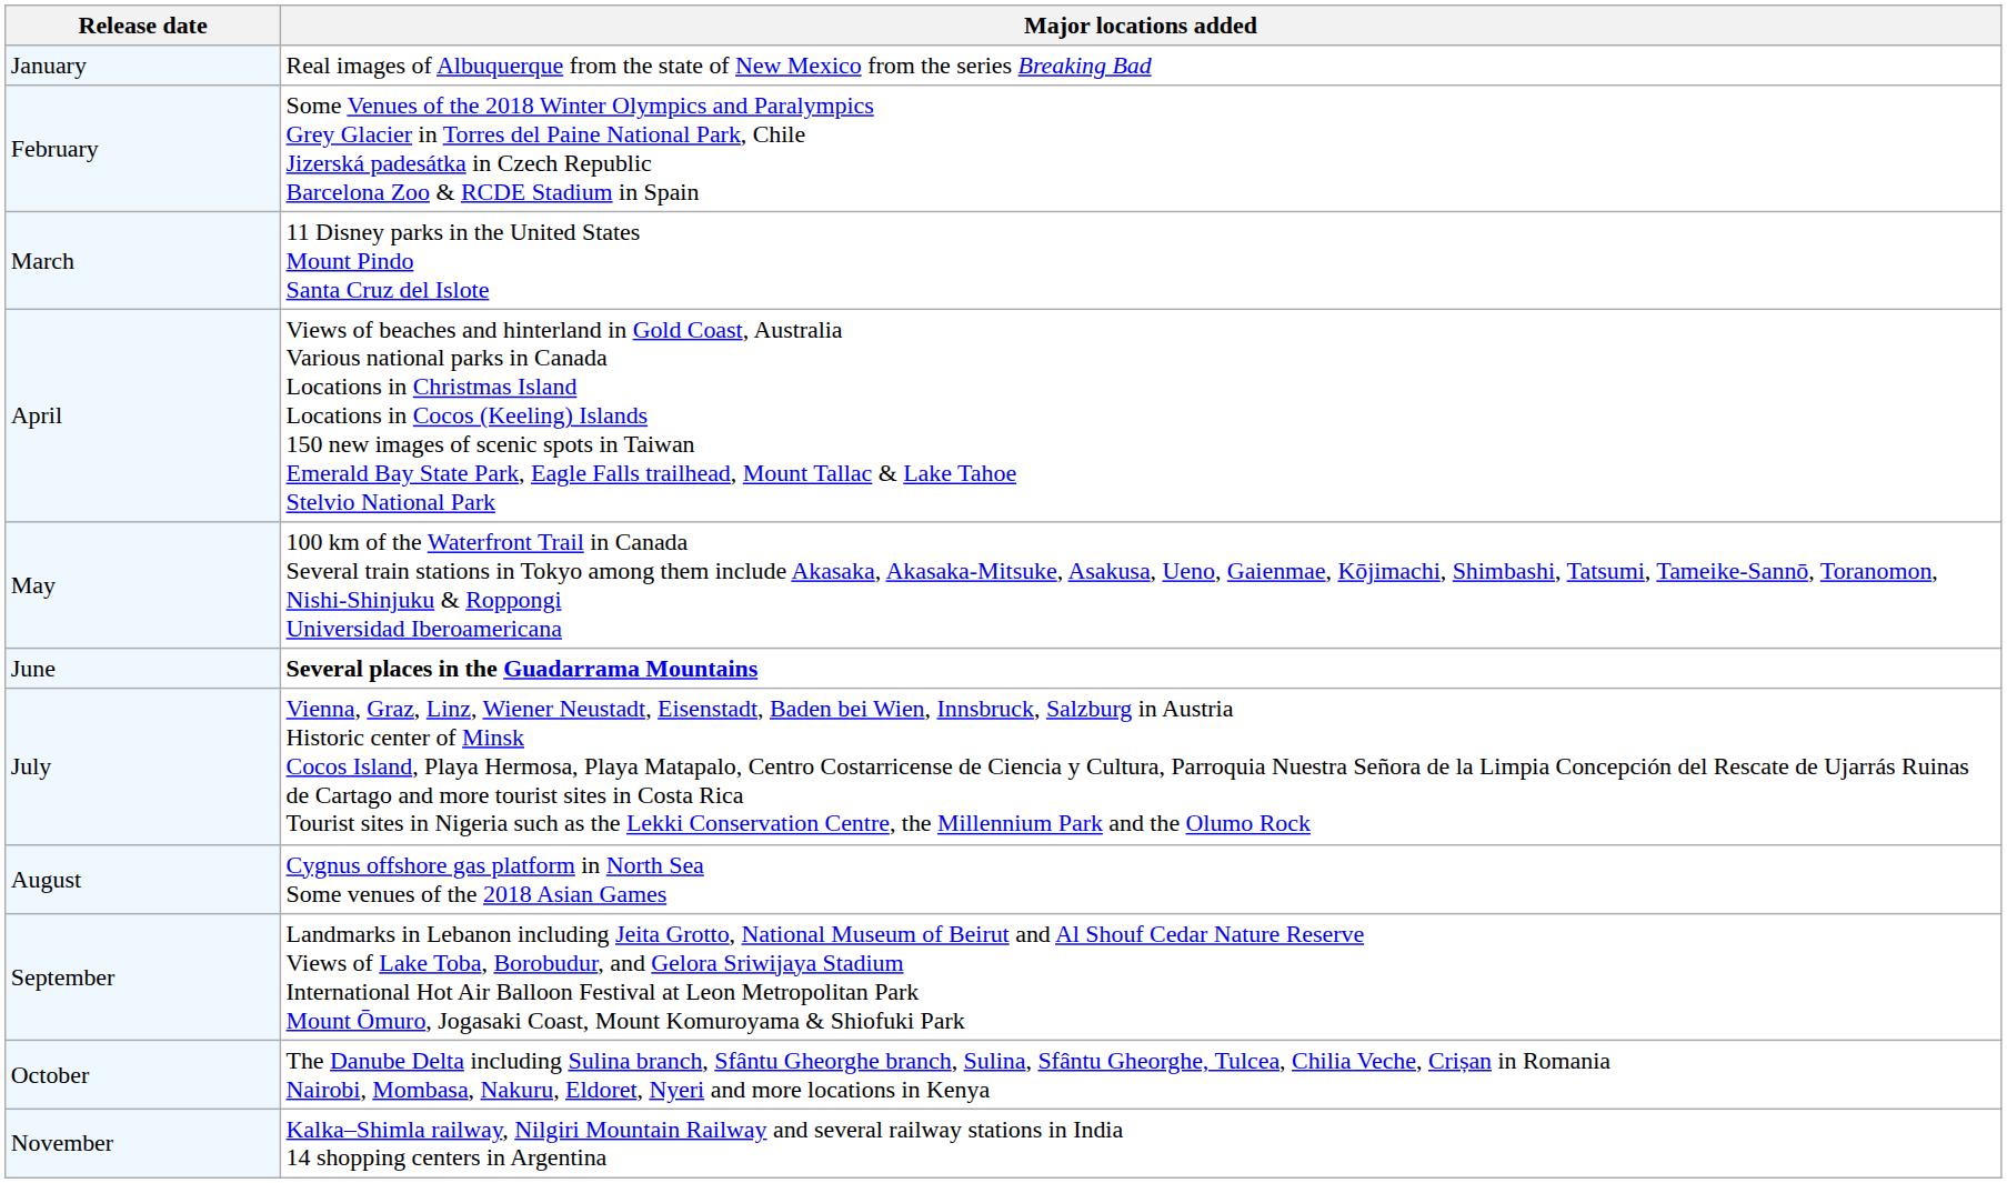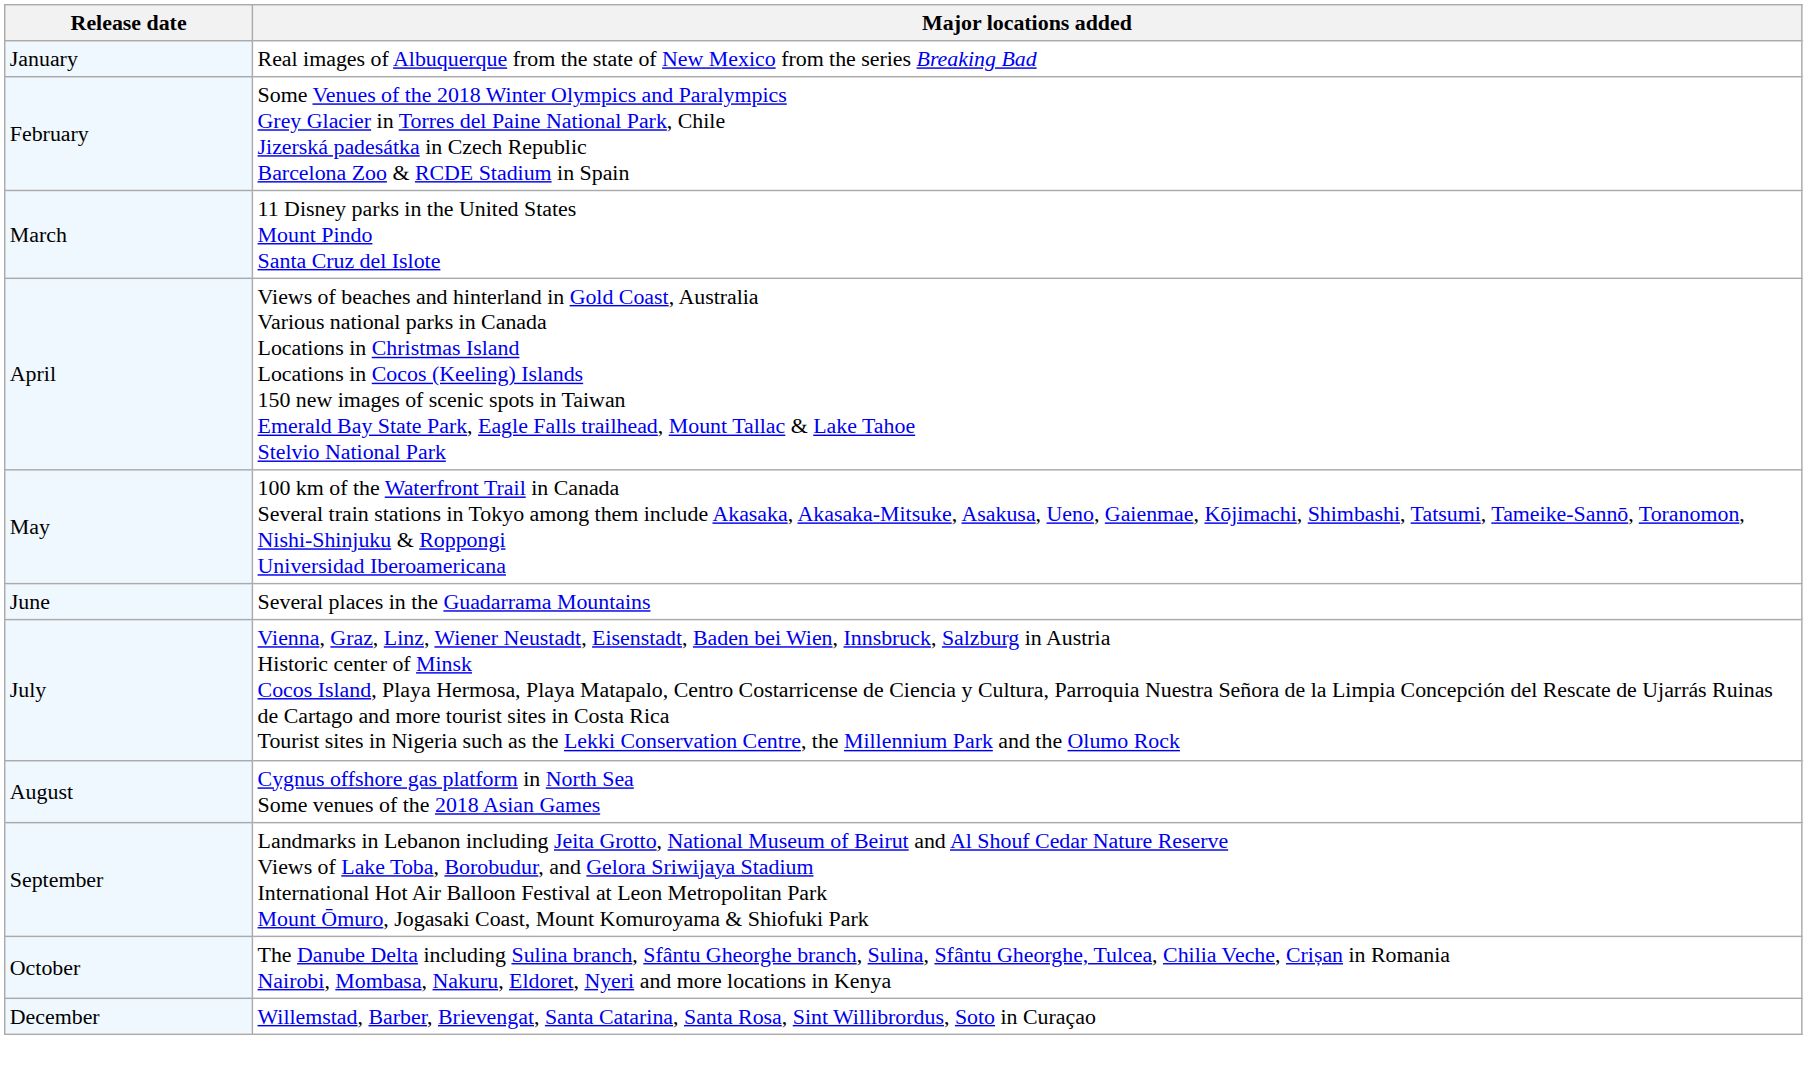 <table class="wikitable" style="font-size:95%">
 <tr>
 <th style="width:165px;">Release date</th>
 <th>Major locations added</th>
 </tr>
 <tr>
 <td style="background:#f0f8ff;">January</td>
 <td style="background:#fff;">Real images of <a href='#'>Albuquerque</a> from the state of <a href='#'>New Mexico</a> from the series <em><a href='#'>Breaking Bad</a></em></td>
 </tr>
 <tr>
 <td style="background:#f0f8ff;">February</td>
 <td style="background:#fff;">Some <a href='#'>Venues of the 2018 Winter Olympics and Paralympics</a><br> <a href='#'>Grey Glacier</a> in <a href='#'>Torres del Paine National Park</a>, Chile<br> <a href='#'>Jizerská padesátka</a> in Czech Republic<br> <a href='#'>Barcelona Zoo</a> & <a href='#'>RCDE Stadium</a> in Spain</td>
 </tr>
 <tr>
 <td style="background:#f0f8ff;">March</td>
 <td style="background:#fff;">11 Disney parks in the United States<br> <a href='#'>Mount Pindo</a><br> <a href='#'>Santa Cruz del Islote</a></td>
 </tr>
 <tr>
 <td style="background:#f0f8ff;">April</td>
 <td style="background:#fff;">Views of beaches and hinterland in <a href='#'>Gold Coast</a>, Australia<br> Various national parks in Canada<br> Locations in <a href='#'>Christmas Island</a> <br>  Locations in <a href='#'>Cocos (Keeling) Islands</a> <br> 150 new images of scenic spots in Taiwan<br> <a href='#'>Emerald Bay State Park</a>, <a href='#'>Eagle Falls trailhead</a>, <a href='#'>Mount Tallac</a> & <a href='#'>Lake Tahoe</a><br> <a href='#'>Stelvio National Park</a></td>
 </tr>
 <tr>
 <td style="background:#f0f8ff;">May</td>
 <td style="background:#fff;">100 km of the <a href='#'>Waterfront Trail</a> in Canada<br> Several train stations in Tokyo among them include <a href='#'>Akasaka</a>, <a href='#'>Akasaka-Mitsuke</a>, <a href='#'>Asakusa</a>, <a href='#'>Ueno</a>, <a href='#'>Gaienmae</a>, <a href='#'>Kōjimachi</a>, <a href='#'>Shimbashi</a>, <a href='#'>Tatsumi</a>, <a href='#'>Tameike-Sannō</a>, <a href='#'>Toranomon</a>, <a href='#'>Nishi-Shinjuku</a> & <a href='#'>Roppongi</a><br> <a href='#'>Universidad Iberoamericana</a></td>
 </tr>
 <tr>
 <td style="background:#f0f8ff;">June</td>
-<td style="background:#fff;"><strong>Several places in the <a href='#'>Guadarrama Mountains</a></strong></td>
+<td style="background:#fff;">Several places in the <a href='#'>Guadarrama Mountains</a></td>
 </tr>
 <tr>
 <td style="background:#f0f8ff;">July</td>
 <td style="background:#fff;"><a href='#'>Vienna</a>, <a href='#'>Graz</a>, <a href='#'>Linz</a>, <a href='#'>Wiener Neustadt</a>, <a href='#'>Eisenstadt</a>, <a href='#'>Baden bei Wien</a>, <a href='#'>Innsbruck</a>, <a href='#'>Salzburg</a> in Austria <br> Historic center of <a href='#'>Minsk</a> <br> <a href='#'>Cocos Island</a>, Playa Hermosa, Playa Matapalo, Centro Costarricense de Ciencia y Cultura, Parroquia Nuestra Señora de la Limpia Concepción del Rescate de Ujarrás Ruinas de Cartago and more tourist sites in Costa Rica<br> Tourist sites in Nigeria such as the <a href='#'>Lekki Conservation Centre</a>, the <a href='#'>Millennium Park</a> and the <a href='#'>Olumo Rock</a></td>
 </tr>
 <tr>
 <td style="background:#f0f8ff;">August</td>
 <td style="background:#fff;"><a href='#'>Cygnus offshore gas platform</a> in <a href='#'>North Sea</a> <br> Some venues of the <a href='#'>2018 Asian Games</a></td>
 </tr>
 <tr>
 <td style="background:#f0f8ff;">September</td>
 <td style="background:#fff;">Landmarks in Lebanon including <a href='#'>Jeita Grotto</a>, <a href='#'>National Museum of Beirut</a> and <a href='#'>Al Shouf Cedar Nature Reserve</a><br> Views of <a href='#'>Lake Toba</a>, <a href='#'>Borobudur</a>, and <a href='#'>Gelora Sriwijaya Stadium</a><br> International Hot Air Balloon Festival at Leon Metropolitan Park<br> <a href='#'>Mount Ōmuro</a>, Jogasaki Coast, Mount Komuroyama & Shiofuki Park</td>
 </tr>
 <tr>
 <td style="background:#f0f8ff;">October</td>
 <td style="background:#fff;">The <a href='#'>Danube Delta</a> including <a href='#'>Sulina branch</a>, <a href='#'>Sfântu Gheorghe branch</a>, <a href='#'>Sulina</a>, <a href='#'>Sfântu Gheorghe, Tulcea</a>, <a href='#'>Chilia Veche</a>, <a href='#'>Crișan</a> in Romania<br> <a href='#'>Nairobi</a>, <a href='#'>Mombasa</a>, <a href='#'>Nakuru</a>, <a href='#'>Eldoret</a>, <a href='#'>Nyeri</a> and more locations in Kenya</td>
 </tr>
 <tr>
-<td style="background:#f0f8ff;">November</td>
-<td style="background:#fff;"> <a href='#'>Kalka–Shimla railway</a>, <a href='#'>Nilgiri Mountain Railway</a> and several railway stations in India <br>  14 shopping centers in Argentina</td>
+<td style="background:#f0f8ff;">December</td>
+<td style="background:#fff;"><a href='#'>Willemstad</a>, <a href='#'>Barber</a>, <a href='#'>Brievengat</a>, <a href='#'>Santa Catarina</a>, <a href='#'>Santa Rosa</a>, <a href='#'>Sint Willibrordus</a>, <a href='#'>Soto</a> in Curaçao</td>
 </tr>
 </table>
